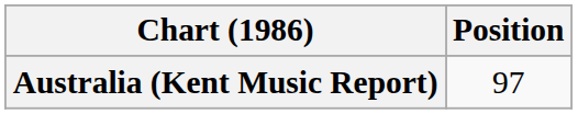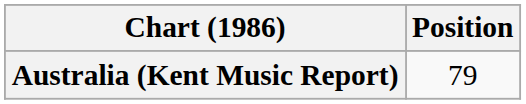 <table class="wikitable plainrowheaders">
 <tr>
 <th>Chart (1986)</th>
 <th>Position</th>
 </tr>
 <tr>
 <th scope="row">Australia (Kent Music Report)</th>
-<td align="center">97</td>
+<td align="center">79</td>
 </tr>
 </table>
